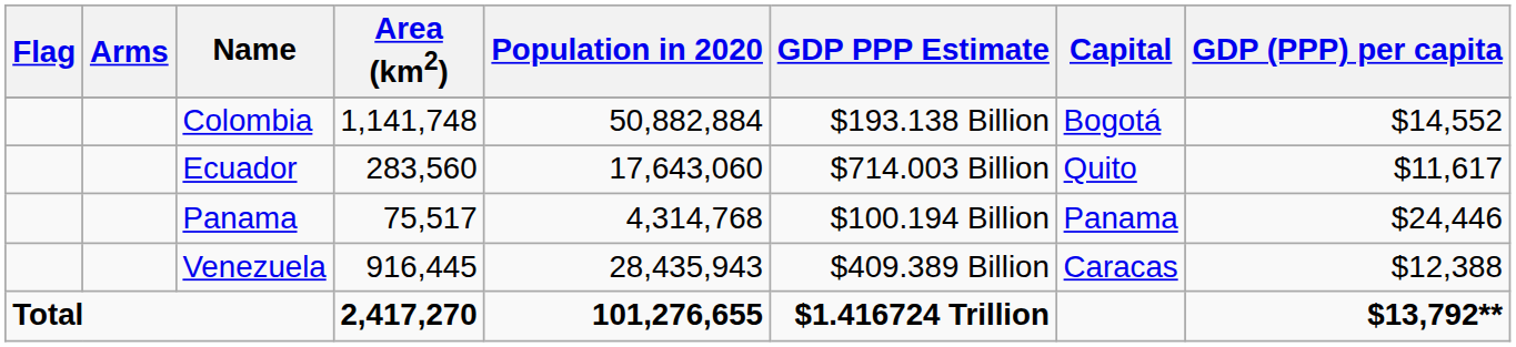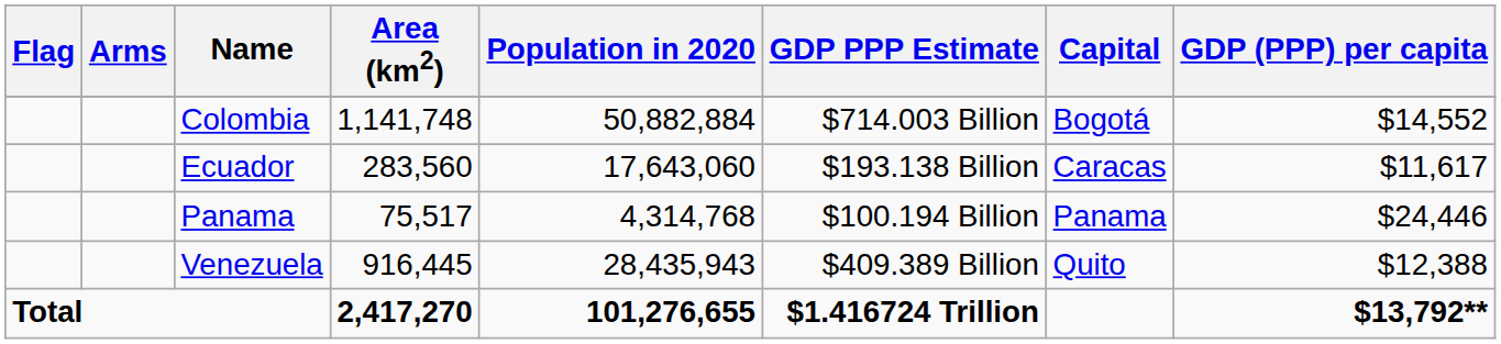 <table class="sortable wikitable">
 <tr>
 <th style="line-height:95%; width:2em" class="unsortable"><a href='#'>Flag</a></th>
 <th style="line-height:95%; width:2em" class="unsortable"><a href='#'>Arms</a></th>
 <th>Name</th>
 <th><a href='#'>Area</a><br>(km<sup>2</sup>)</th>
 <th><a href='#'>Population in 2020</a><br></th>
 <th><a href='#'>GDP PPP Estimate</a></th>
 <th><a href='#'>Capital</a></th>
 <th><a href='#'>GDP (PPP) per capita</a></th>
 </tr>
 <tr |>
 </tr>
 <tr>
 <td style="text-align:center;"></td>
 <td style="text-align:center;"></td>
 <td><a href='#'>Colombia</a></td>
 <td style="text-align:right;">1,141,748</td>
 <td style="text-align:right;">50,882,884</td>
-<td style="text-align:right;">$193.138 Billion</td>
+<td style="text-align:right;">$714.003 Billion</td>
 <td><a href='#'>Bogotá</a></td>
 <td style="text-align:right;">$14,552</td>
 </tr>
 <tr>
 <td style="text-align:center;"></td>
 <td style="text-align:center;"></td>
 <td><a href='#'>Ecuador</a></td>
 <td style="text-align:right;">283,560</td>
 <td style="text-align:right;">17,643,060</td>
-<td style="text-align:right;">$714.003 Billion</td>
-<td><a href='#'>Quito</a></td>
+<td style="text-align:right;">$193.138 Billion</td>
+<td><a href='#'>Caracas</a></td>
 <td style="text-align:right;">$11,617</td>
 </tr>
 <tr>
 <td style="text-align:center;"></td>
 <td style="text-align:center;"></td>
 <td><a href='#'>Panama</a></td>
 <td style="text-align:right;">75,517</td>
 <td style="text-align:right;">4,314,768</td>
 <td style="text-align:right;">$100.194 Billion</td>
 <td><a href='#'>Panama</a></td>
 <td style="text-align:right;">$24,446</td>
 </tr>
 <tr>
 <td style="text-align:center;"></td>
 <td style="text-align:center;"></td>
 <td><a href='#'>Venezuela</a></td>
 <td style="text-align:right;">916,445</td>
 <td style="text-align:right;">28,435,943</td>
 <td style="text-align:right;">$409.389 Billion</td>
-<td><a href='#'>Caracas</a></td>
+<td><a href='#'>Quito</a></td>
 <td style="text-align:right;">$12,388</td>
 </tr>
 <tr class="sortbottom" style="font-weight:bold;">
 <td colspan="3">Total</td>
 <td style="text-align:right;">2,417,270</td>
 <td style="text-align:right;">101,276,655</td>
 <td style="text-align:right;">$1.416724 Trillion</td>
 <td style="text-align:right;"></td>
 <td style="text-align:right;">$13,792**</td>
 </tr>
 </table>
